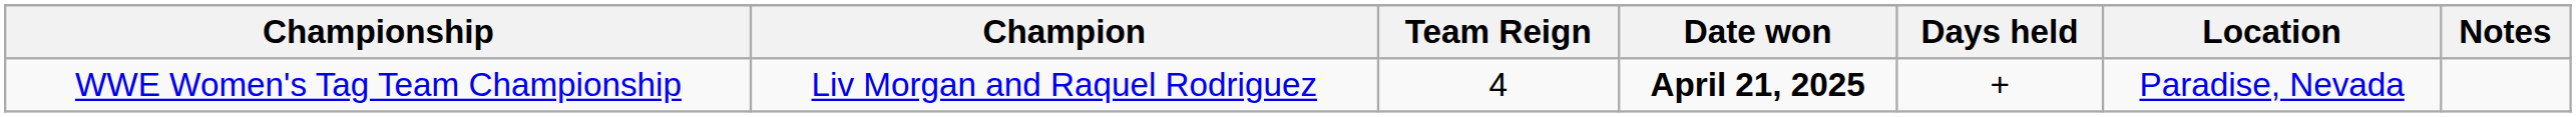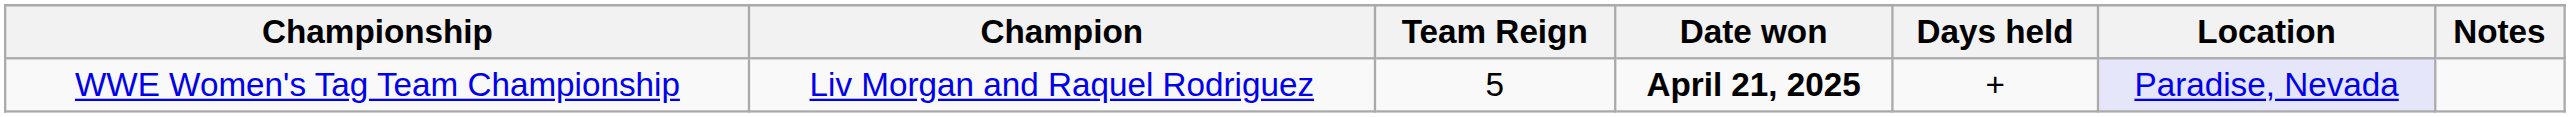 <table class="sortable wikitable" style="font-size:90%; text-align:center; width:70%;">
 <tr>
 </tr>
 <tr>
 <th>Championship</th>
 <th>Champion</th>
 <th>Team Reign<br></th>
 <th>Date won</th>
 <th>Days held</th>
 <th>Location</th>
 <th>Notes</th>
 </tr>
 <tr>
 <td><a href='#'>WWE Women's Tag Team Championship</a></td>
 <td><a href='#'>Liv Morgan and Raquel Rodriguez</a></td>
-<td>4<br></td>
+<td>5<br></td>
 <td><strong>April 21, 2025</strong></td>
 <td>+</td>
-<td><a href='#'>Paradise, Nevada</a></td>
+<td style="background: lavender;"><a href='#'>Paradise, Nevada</a></td>
 <td align="left"></td>
 </tr>
 </table>
